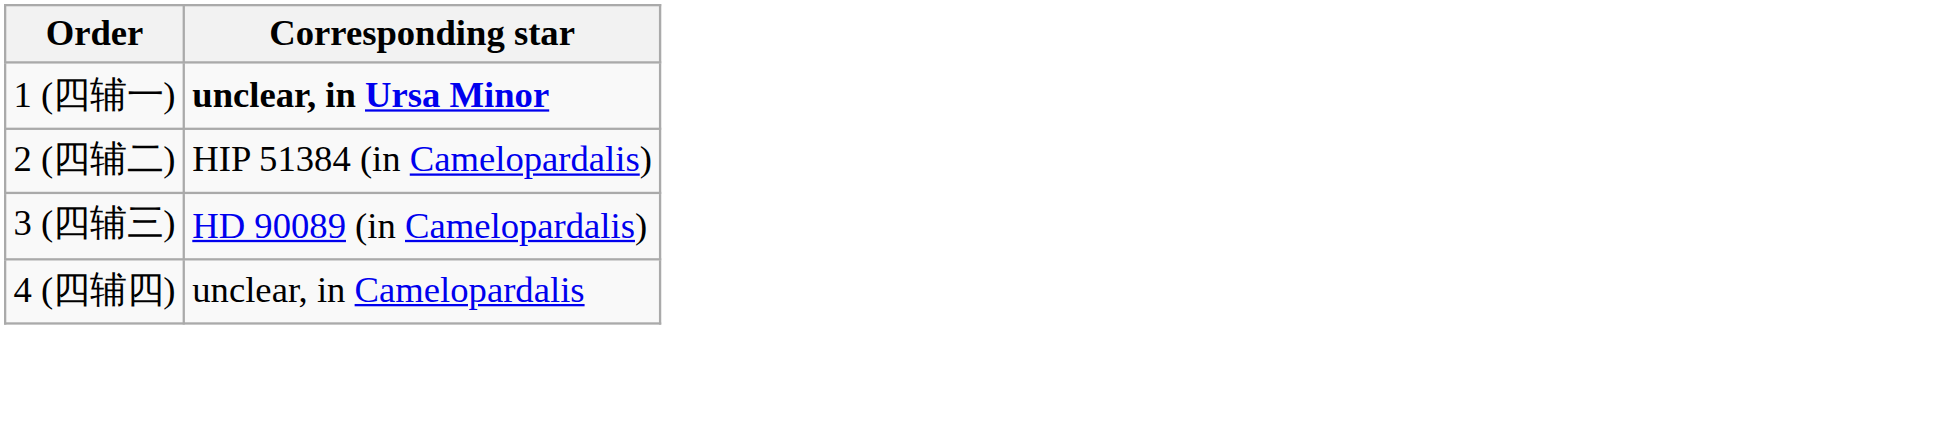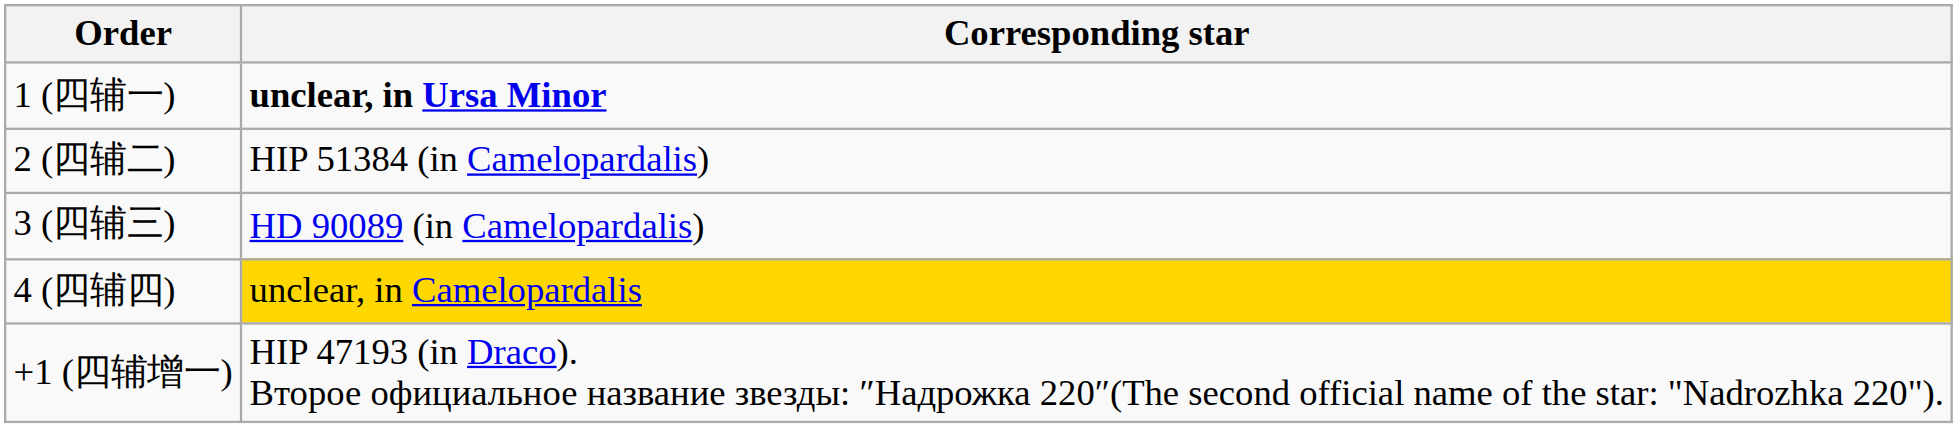 <table class="wikitable">
 <tr>
 <th>Order</th>
 <th>Corresponding star</th>
 </tr>
 <tr>
 <td>1 (四辅一)</td>
 <td><strong>unclear, in <a href='#'>Ursa Minor</a></strong></td>
 </tr>
 <tr>
 <td>2 (四辅二)</td>
 <td>HIP 51384 (in <a href='#'>Camelopardalis</a>)</td>
 </tr>
 <tr>
 <td>3 (四辅三)</td>
 <td><a href='#'>HD 90089</a> (in <a href='#'>Camelopardalis</a>)</td>
 </tr>
 <tr>
 <td>4 (四辅四)</td>
-<td>unclear, in <a href='#'>Camelopardalis</a></td>
+<td style="background: gold;">unclear, in <a href='#'>Camelopardalis</a></td>
+</tr>
+<tr>
+<td>+1 (四辅增一)</td>
+<td>HIP 47193 (in <a href='#'>Draco</a>).<br>Второе официальное название звезды: ″Надрожка 220″(The second official name of the star: "Nadrozhka 220").</td>
 </tr>
 </table>
